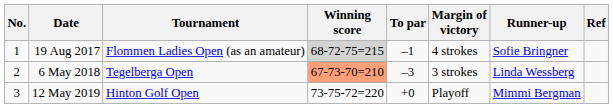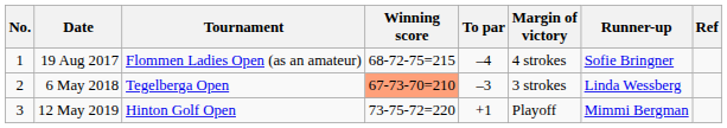 <table class="wikitable" style="font-size:95%;">
 <tr>
 <th>No.</th>
 <th>Date</th>
 <th>Tournament</th>
 <th>Winning<br>score</th>
 <th>To par</th>
 <th>Margin of<br>victory</th>
 <th>Runner-up</th>
 <th>Ref</th>
 </tr>
 <tr>
 <td align=center>1</td>
 <td align=right>19 Aug 2017</td>
 <td><a href='#'>Flommen Ladies Open</a> (as an amateur)</td>
-<td align=right style="background: lightgrey;">68-72-75=215</td>
-<td align=center>–1</td>
+<td align=right>68-72-75=215</td>
+<td align=center>–4</td>
 <td>4 strokes</td>
 <td> <a href='#'>Sofie Bringner</a></td>
 <td></td>
 </tr>
 <tr>
 <td align=center>2</td>
 <td align=right>6 May 2018</td>
 <td><a href='#'>Tegelberga Open</a></td>
 <td align=right style="background: lightsalmon;">67-73-70=210</td>
 <td align=center>–3</td>
 <td>3 strokes</td>
 <td> <a href='#'>Linda Wessberg</a></td>
 <td></td>
 </tr>
 <tr>
 <td align=center>3</td>
 <td align=right>12 May 2019</td>
 <td><a href='#'>Hinton Golf Open</a></td>
 <td align=right>73-75-72=220</td>
-<td align=center>+0</td>
+<td align=center>+1</td>
 <td>Playoff</td>
 <td> <a href='#'>Mimmi Bergman</a></td>
 <td></td>
 </tr>
 </table>
